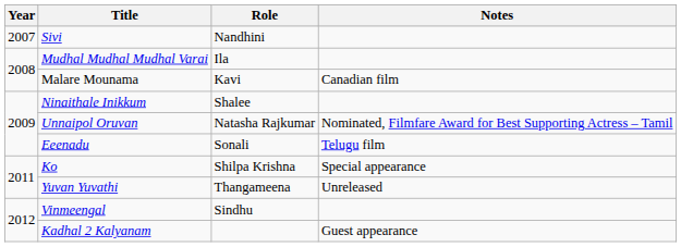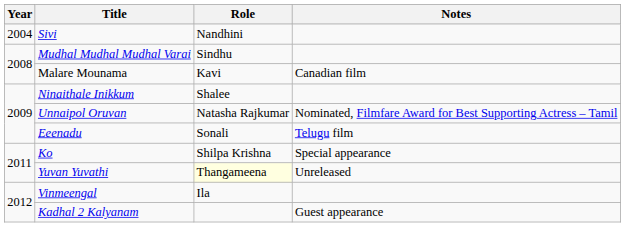 <table class="wikitable">
 <tr style="background:#ccc; text-align:center;">
 <th>Year</th>
 <th>Title</th>
 <th>Role</th>
 <th>Notes</th>
 </tr>
 <tr>
-<td>2007</td>
+<td>2004</td>
 <td><em><a href='#'>Sivi</a></em></td>
 <td>Nandhini</td>
 <td></td>
 </tr>
 <tr>
 <td rowspan="2">2008</td>
 <td><em><a href='#'>Mudhal Mudhal Mudhal Varai</a></em></td>
-<td>Ila</td>
+<td>Sindhu</td>
 <td></td>
 </tr>
 <tr>
 <td>Malare Mounama</td>
 <td>Kavi</td>
 <td>Canadian film</td>
 </tr>
 <tr>
 <td rowspan="3">2009</td>
 <td><em><a href='#'>Ninaithale Inikkum</a></em></td>
 <td>Shalee</td>
 <td></td>
 </tr>
 <tr>
 <td><em><a href='#'>Unnaipol Oruvan</a></em></td>
 <td>Natasha Rajkumar</td>
 <td>Nominated, <a href='#'>Filmfare Award for Best Supporting Actress – Tamil</a></td>
 </tr>
 <tr>
 <td><em><a href='#'>Eeenadu</a></em></td>
 <td>Sonali</td>
 <td><a href='#'>Telugu</a> film</td>
 </tr>
 <tr>
 <td rowspan="2">2011</td>
 <td><em><a href='#'>Ko</a></em></td>
 <td>Shilpa Krishna</td>
 <td>Special appearance</td>
 </tr>
 <tr>
 <td><em><a href='#'>Yuvan Yuvathi</a></em></td>
-<td>Thangameena</td>
+<td style="background: lightyellow;">Thangameena</td>
 <td>Unreleased</td>
 </tr>
 <tr>
 <td rowspan="2">2012</td>
 <td><em><a href='#'>Vinmeengal</a></em></td>
-<td>Sindhu</td>
+<td>Ila</td>
 <td></td>
 </tr>
 <tr>
 <td><em><a href='#'>Kadhal 2 Kalyanam</a></em></td>
 <td></td>
 <td>Guest appearance</td>
 </tr>
 </table>
